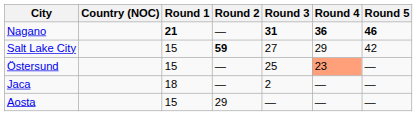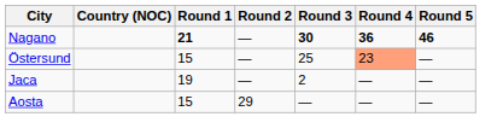 <table class=wikitable>
 <tr>
 <th>City</th>
 <th>Country  (NOC)</th>
 <th>Round 1</th>
 <th>Round 2</th>
 <th>Round 3</th>
 <th>Round 4</th>
 <th>Round 5</th>
 </tr>
 <tr>
 <td><a href='#'>Nagano</a></td>
 <td></td>
 <td><strong>21</strong></td>
 <td>—</td>
-<td><strong>31</strong></td>
+<td><strong>30</strong></td>
 <td><strong>36</strong></td>
 <td><strong>46</strong></td>
-</tr>
-<tr>
-<td Salt Lake City bid for the 1998 Winter Olympics><a href='#'>Salt Lake City</a></td>
-<td></td>
-<td>15</td>
-<td><strong>59</strong></td>
-<td>27</td>
-<td>29</td>
-<td>42</td>
 </tr>
 <tr>
 <td Östersund bid for the 1998 Winter Olympics><a href='#'>Östersund</a></td>
 <td></td>
 <td>15</td>
 <td>—</td>
 <td>25</td>
 <td style="background: lightsalmon;">23</td>
 <td>—</td>
 </tr>
 <tr>
 <td Jaca bid for the 1998 Winter Olympics><a href='#'>Jaca</a></td>
 <td></td>
-<td>18</td>
+<td>19</td>
 <td>—</td>
 <td>2</td>
 <td>—</td>
 <td>—</td>
 </tr>
 <tr>
 <td Aosta bid for the 1998 inter Olympics><a href='#'>Aosta</a></td>
 <td></td>
 <td>15</td>
 <td>29</td>
 <td>—</td>
 <td>—</td>
 <td>—</td>
 </tr>
 </table>
